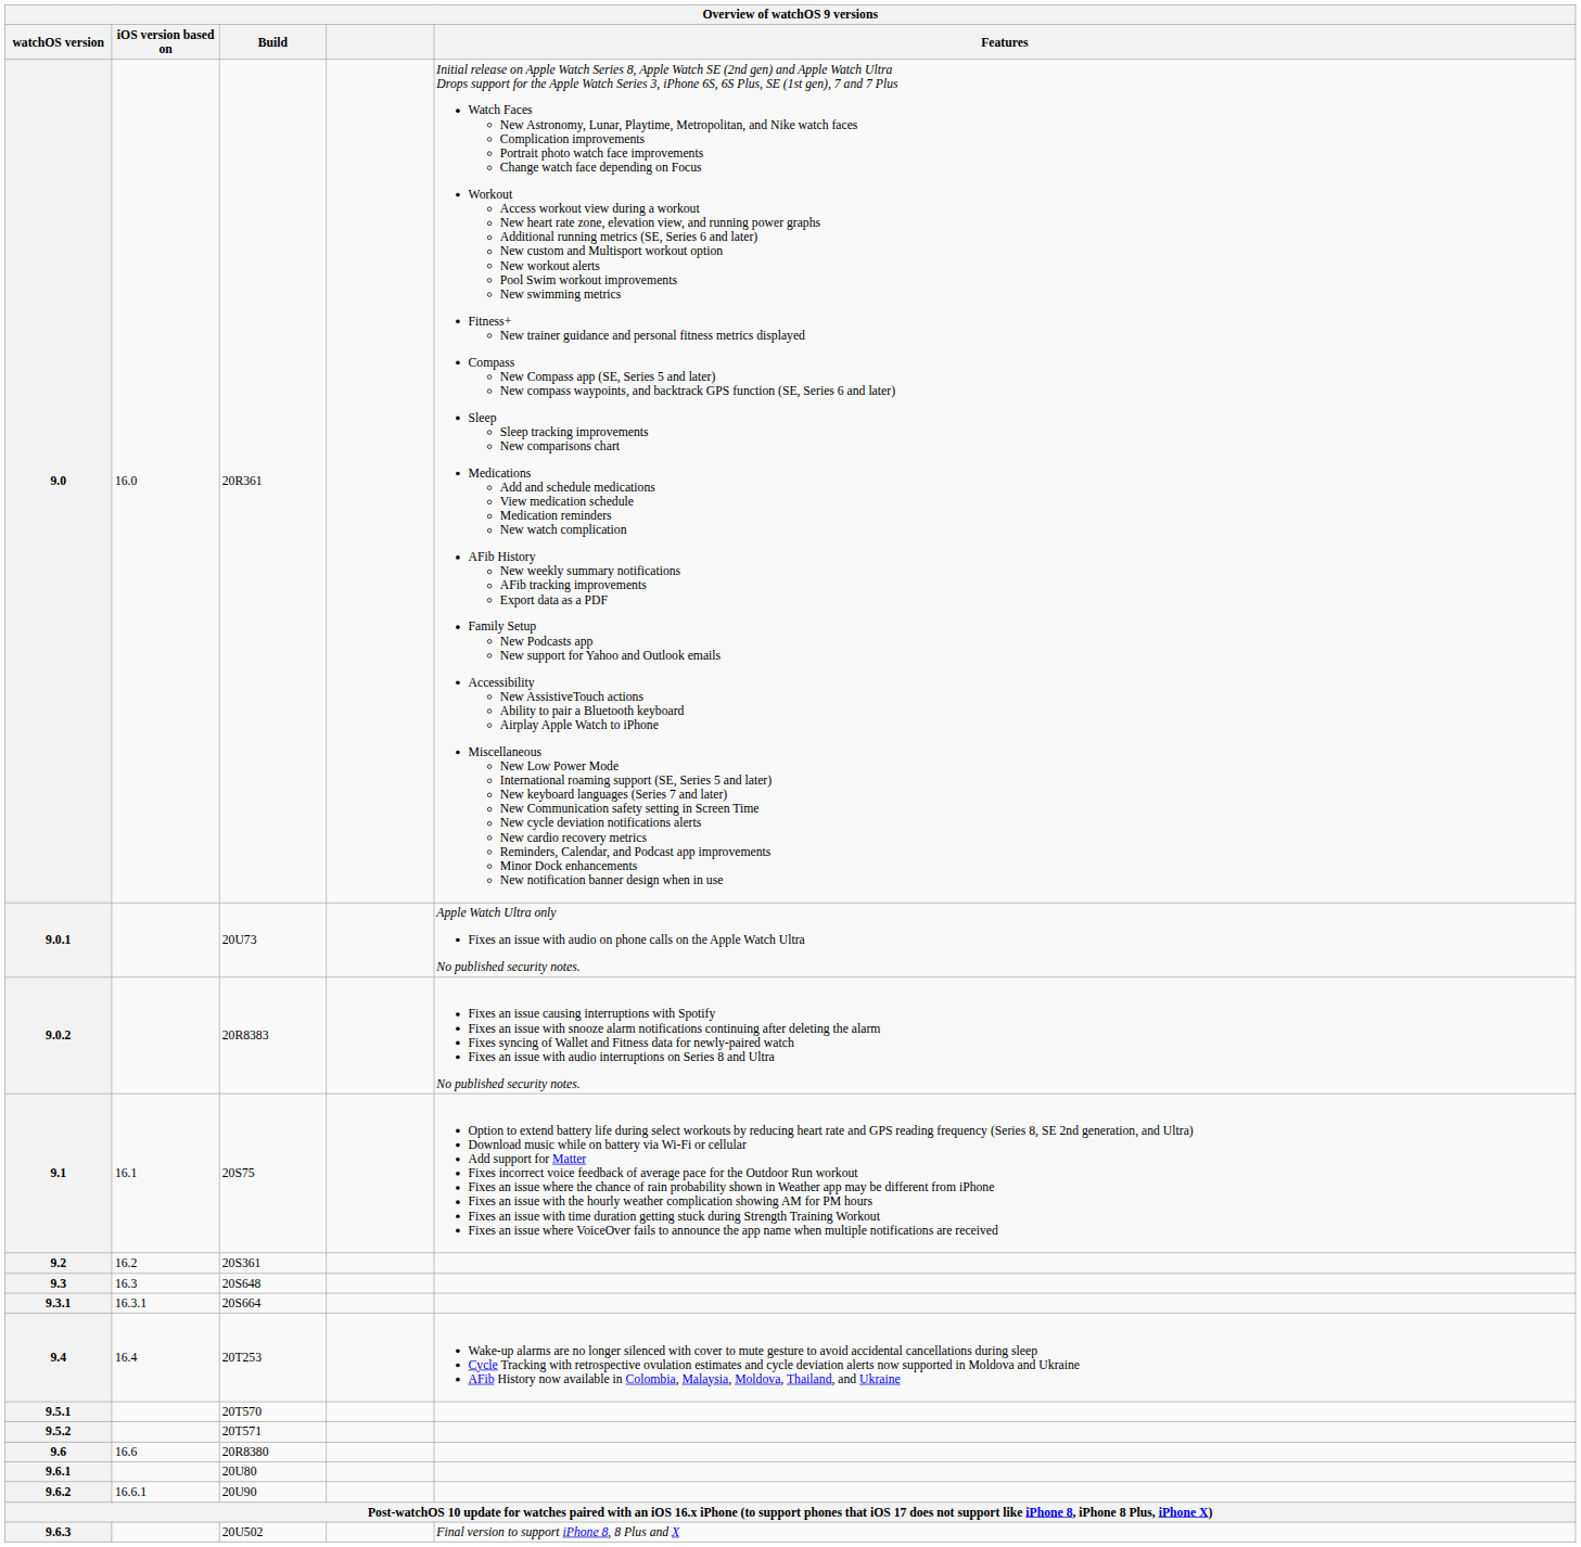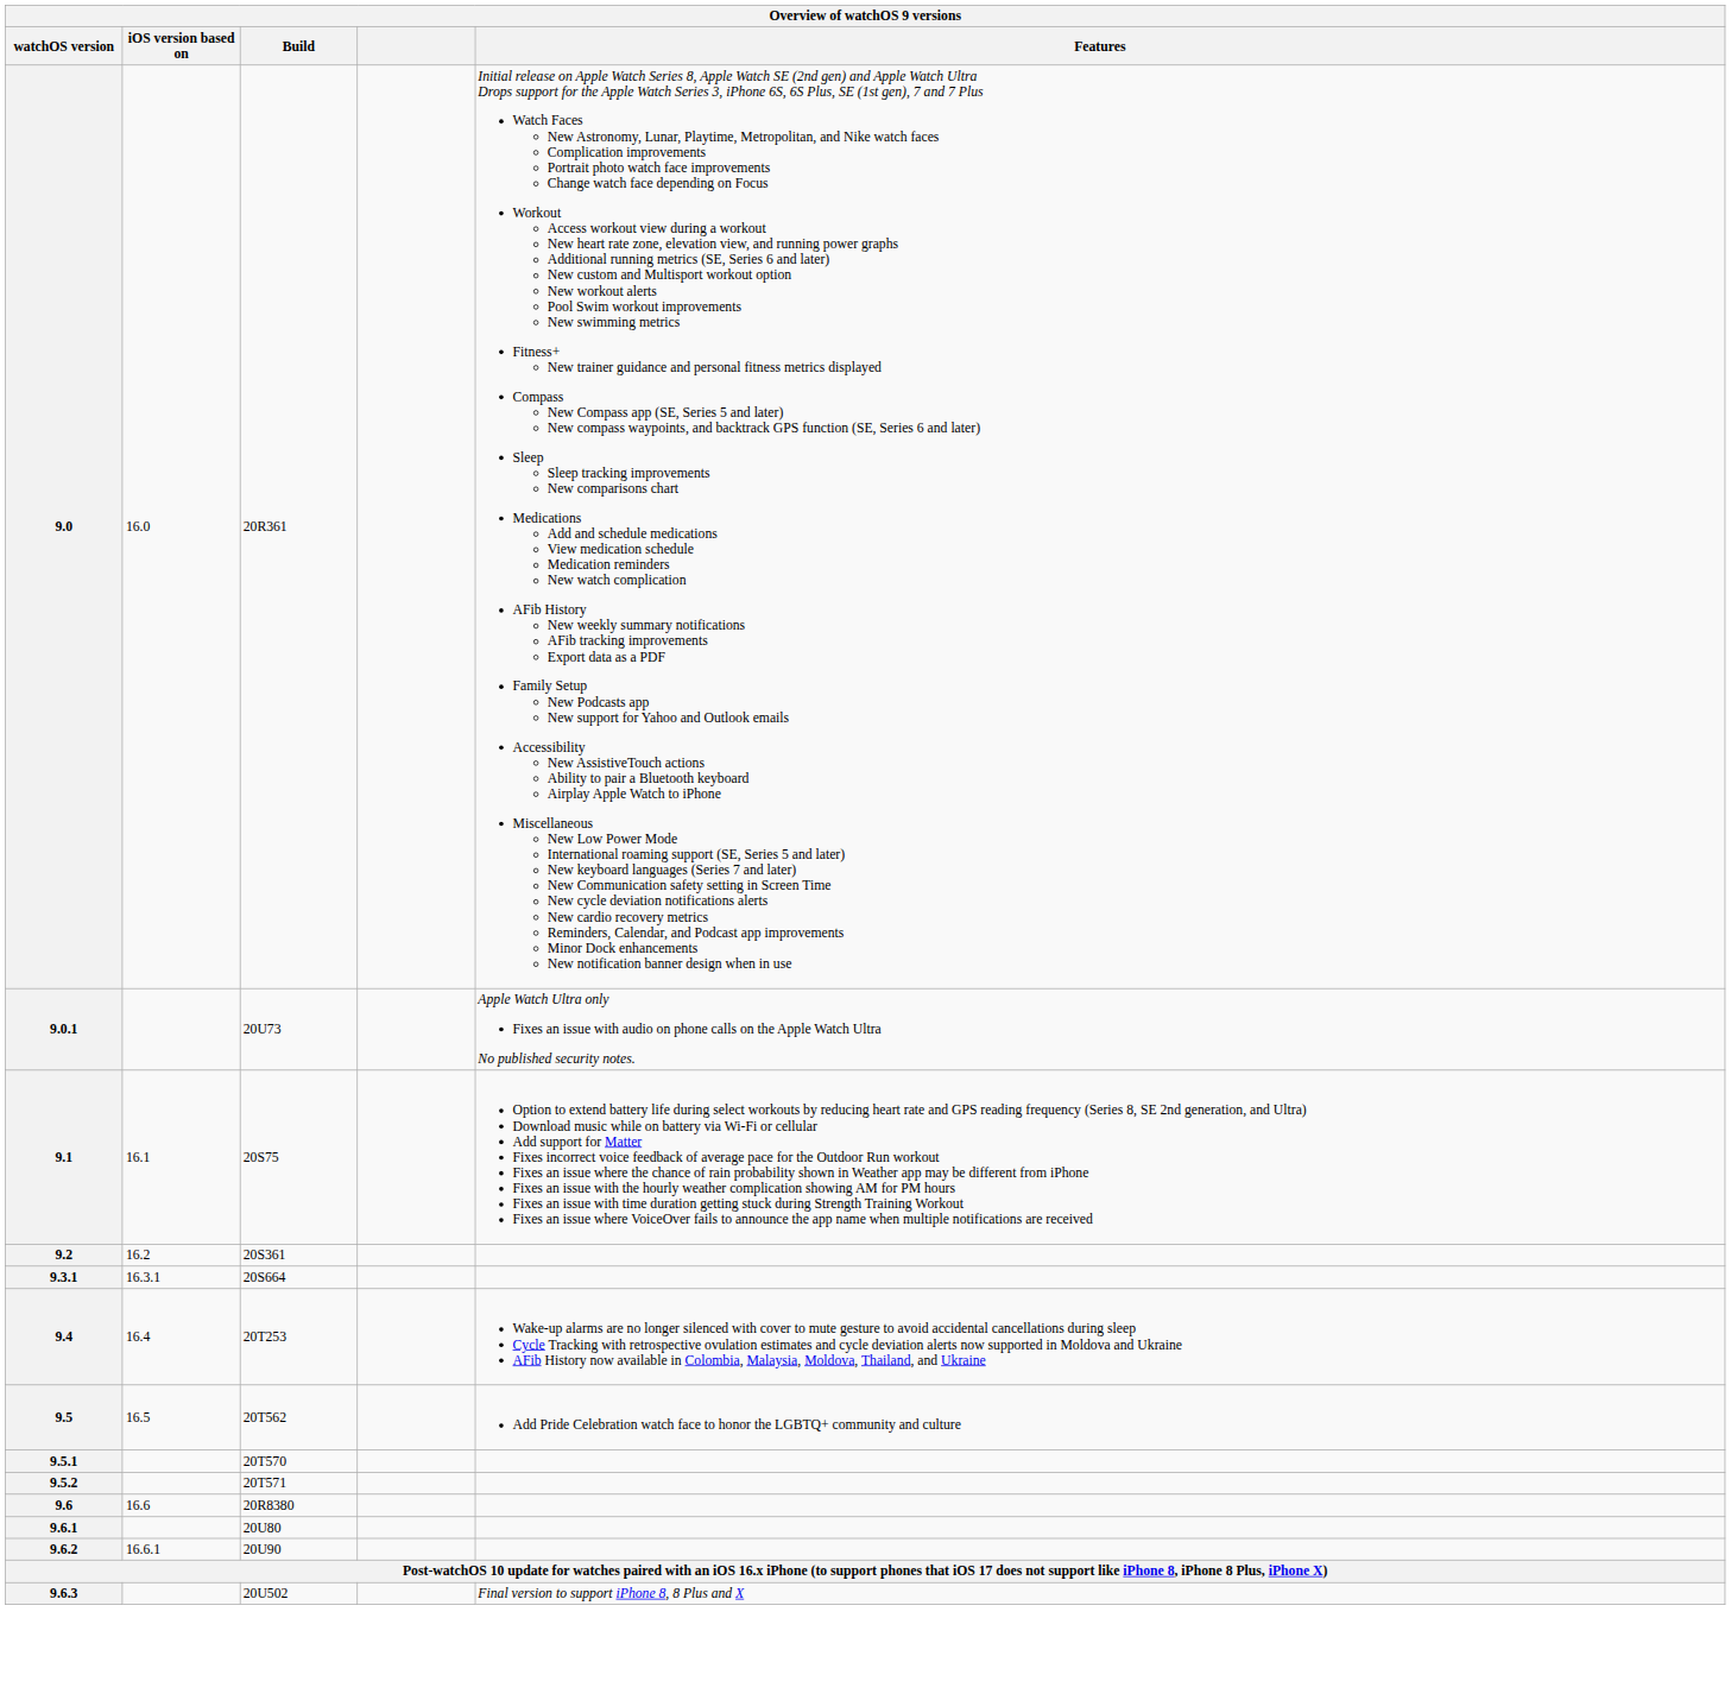 <table class="wikitable mw-collapsible mw-collapsed" style="width:100%;">
 <tr>
 <th colspan="5">Overview of watchOS 9 versions</th>
 </tr>
 <tr>
 <th style="width:8em;">watchOS version</th>
 <th style="width:8em;">iOS version based on</th>
 <th style="width:8em;">Build</th>
 <th style="width:8em;"></th>
 <th>Features</th>
 </tr>
 <tr>
 <th>9.0</th>
 <td>16.0</td>
 <td>20R361</td>
 <td></td>
 <td><em>Initial release on Apple Watch Series 8, Apple Watch SE (2nd gen) and Apple Watch Ultra</em><br><em>Drops support for the Apple Watch Series 3, iPhone 6S, 6S Plus, SE (1st gen), 7 and 7 Plus</em><ul><li>Watch Faces<ul><li>New Astronomy, Lunar, Playtime, Metropolitan, and Nike watch faces</li><li>Complication improvements</li><li>Portrait photo watch face improvements</li><li>Change watch face depending on Focus</li></ul></li></ul><ul><li>Workout<ul><li>Access workout view during a workout</li><li>New heart rate zone, elevation view, and running power graphs</li><li>Additional running metrics (SE, Series 6 and later)</li><li>New custom and Multisport workout option</li><li>New workout alerts</li><li>Pool Swim workout improvements</li><li>New swimming metrics</li></ul></li></ul><ul><li>Fitness+<ul><li>New trainer guidance and personal fitness metrics displayed</li></ul></li></ul><ul><li>Compass<ul><li>New Compass app (SE, Series 5 and later)</li><li>New compass waypoints, and backtrack GPS function (SE, Series 6 and later)</li></ul></li></ul><ul><li>Sleep<ul><li>Sleep tracking improvements</li><li>New comparisons chart</li></ul></li></ul><ul><li>Medications<ul><li>Add and schedule medications</li><li>View medication schedule</li><li>Medication reminders</li><li>New watch complication</li></ul></li></ul><ul><li>AFib History<ul><li>New weekly summary notifications</li><li>AFib tracking improvements</li><li>Export data as a PDF</li></ul></li></ul><ul><li>Family Setup<ul><li>New Podcasts app</li><li>New support for Yahoo and Outlook emails</li></ul></li></ul><ul><li>Accessibility<ul><li>New AssistiveTouch actions</li><li>Ability to pair a Bluetooth keyboard</li><li>Airplay Apple Watch to iPhone</li></ul></li></ul><ul><li>Miscellaneous<ul><li>New Low Power Mode</li><li>International roaming support (SE, Series 5 and later)</li><li>New keyboard languages (Series 7 and later)</li><li>New Communication safety setting in Screen Time</li><li>New cycle deviation notifications alerts</li><li>New cardio recovery metrics</li><li>Reminders, Calendar, and Podcast app improvements</li><li>Minor Dock enhancements</li><li>New notification banner design when in use</li></ul></li></ul><em></em></td>
 </tr>
 <tr>
 <th>9.0.1</th>
 <td></td>
 <td>20U73</td>
 <td></td>
 <td><em>Apple Watch Ultra only</em><br><ul><li>Fixes an issue with audio on phone calls on the Apple Watch Ultra</li></ul><em>No published security notes.</em></td>
 </tr>
 <tr>
-<th>9.0.2</th>
-<td></td>
-<td>20R8383</td>
-<td></td>
-<td><br><ul><li>Fixes an issue causing interruptions with Spotify</li><li>Fixes an issue with snooze alarm notifications continuing after deleting the alarm</li><li>Fixes syncing of Wallet and Fitness data for newly-paired watch</li><li>Fixes an issue with audio interruptions on Series 8 and Ultra</li></ul><em>No published security notes.</em></td>
-</tr>
-<tr>
 <th>9.1</th>
 <td>16.1</td>
 <td>20S75</td>
 <td></td>
 <td><br><ul><li>Option to extend battery life during select workouts by reducing heart rate and GPS reading frequency (Series 8, SE 2nd generation, and Ultra)</li><li>Download music while on battery via Wi-Fi or cellular</li><li>Add support for <a href='#'>Matter</a></li><li>Fixes incorrect voice feedback of average pace for the Outdoor Run workout</li><li>Fixes an issue where the chance of rain probability shown in Weather app may be different from iPhone</li><li>Fixes an issue with the hourly weather complication showing AM for PM hours</li><li>Fixes an issue with time duration getting stuck during Strength Training Workout</li><li>Fixes an issue where VoiceOver fails to announce the app name when multiple notifications are received</li></ul></td>
 </tr>
 <tr>
 <th>9.2</th>
 <td>16.2</td>
 <td>20S361</td>
-<td></td>
-<td></td>
-</tr>
-<tr>
-<th>9.3</th>
-<td>16.3</td>
-<td>20S648</td>
 <td></td>
 <td></td>
 </tr>
 <tr>
 <th>9.3.1</th>
 <td>16.3.1</td>
 <td>20S664</td>
 <td></td>
 <td></td>
 </tr>
 <tr>
 <th>9.4</th>
 <td>16.4</td>
 <td>20T253</td>
 <td></td>
 <td><br><ul><li>Wake-up alarms are no longer silenced with cover to mute gesture to avoid accidental cancellations during sleep</li><li><a href='#'>Cycle</a> Tracking with retrospective ovulation estimates and cycle deviation alerts now supported in Moldova and Ukraine</li><li><a href='#'>AFib</a> History now available in <a href='#'>Colombia</a>, <a href='#'>Malaysia</a>, <a href='#'>Moldova</a>, <a href='#'>Thailand</a>, and <a href='#'>Ukraine</a></li></ul><em></em></td>
+</tr>
+<tr>
+<th>9.5</th>
+<td>16.5</td>
+<td>20T562</td>
+<td></td>
+<td><br><ul><li>Add Pride Celebration watch face to honor the LGBTQ+ community and culture</li></ul><em></em></td>
 </tr>
 <tr>
 <th>9.5.1</th>
 <td></td>
 <td>20T570</td>
 <td></td>
 <td></td>
 </tr>
 <tr>
 <th>9.5.2</th>
 <td></td>
 <td>20T571</td>
 <td></td>
 <td><br><em></em></td>
 </tr>
 <tr>
 <th>9.6</th>
 <td>16.6</td>
 <td>20R8380</td>
 <td></td>
 <td></td>
 </tr>
 <tr>
 <th>9.6.1</th>
 <td></td>
 <td>20U80</td>
 <td></td>
 <td></td>
 </tr>
 <tr>
 <th>9.6.2</th>
 <td>16.6.1</td>
 <td>20U90</td>
 <td></td>
 <td><em></em></td>
 </tr>
 <tr>
 <th colspan=5>Post-watchOS 10 update for watches paired with an iOS 16.x iPhone (to support phones that iOS 17 does not support like <a href='#'>iPhone 8</a>, iPhone 8 Plus, <a href='#'>iPhone X</a>)</th>
 </tr>
 <tr>
 <th>9.6.3</th>
 <td></td>
 <td>20U502</td>
 <td></td>
 <td><em>Final version to support <a href='#'>iPhone 8</a>, 8 Plus and <a href='#'>X</a></em><br><em></em></td>
 </tr>
 </table>
